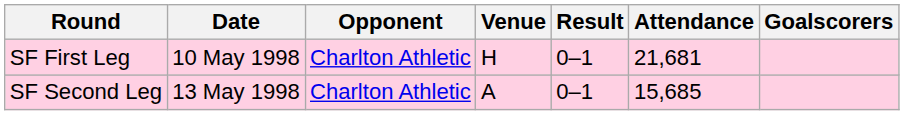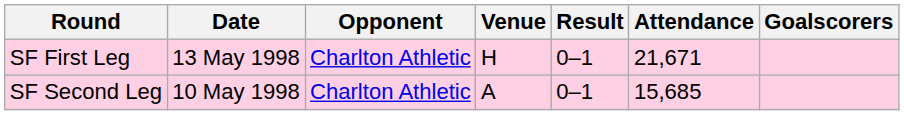 <table class="wikitable">
 <tr>
 <th>Round</th>
 <th>Date</th>
 <th>Opponent</th>
 <th>Venue</th>
 <th>Result</th>
 <th>Attendance</th>
 <th>Goalscorers</th>
 </tr>
 <tr style="background-color: #ffd0e3;">
 <td>SF First Leg</td>
-<td>10 May 1998</td>
+<td>13 May 1998</td>
 <td><a href='#'>Charlton Athletic</a></td>
 <td>H</td>
 <td>0–1</td>
-<td>21,681</td>
+<td>21,671</td>
 <td></td>
 </tr>
 <tr style="background-color: #ffd0e3;">
 <td>SF Second Leg</td>
-<td>13 May 1998</td>
+<td>10 May 1998</td>
 <td><a href='#'>Charlton Athletic</a></td>
 <td>A</td>
 <td>0–1</td>
 <td>15,685</td>
 <td></td>
 </tr>
 </table>
